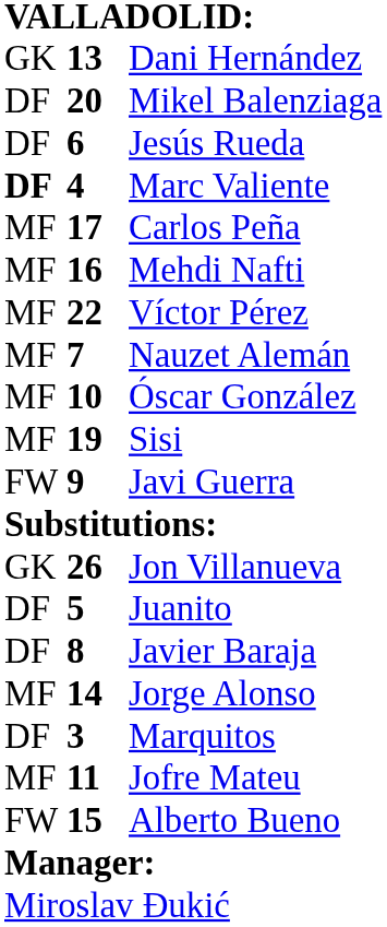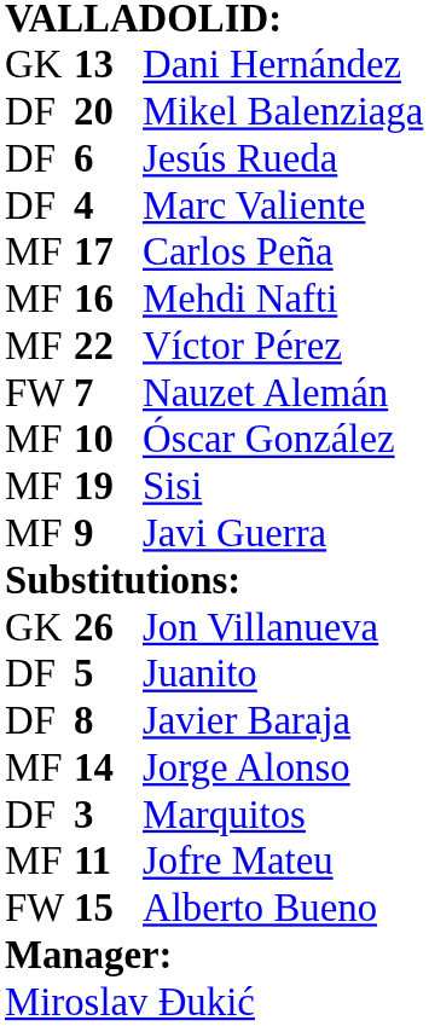 <table style="font-size: 90%" cellspacing="0" cellpadding="0">
 <tr>
 <td colspan=4><strong>VALLADOLID:</strong></td>
 </tr>
 <tr>
 <th width=25></th>
 <th width=25></th>
 </tr>
 <tr>
 <td>GK</td>
 <td><strong>13</strong></td>
 <td> <a href='#'>Dani Hernández</a></td>
 </tr>
 <tr>
 <td>DF</td>
 <td><strong>20</strong></td>
 <td> <a href='#'>Mikel Balenziaga</a></td>
 </tr>
 <tr>
 <td>DF</td>
 <td><strong>6</strong></td>
 <td> <a href='#'>Jesús Rueda</a></td>
 <td></td>
 </tr>
 <tr>
-<td><strong>DF</strong></td>
+<td>DF</td>
 <td><strong>4</strong></td>
 <td> <a href='#'>Marc Valiente</a></td>
 </tr>
 <tr>
 <td>MF</td>
 <td><strong>17</strong></td>
 <td> <a href='#'>Carlos Peña</a></td>
 </tr>
 <tr>
 <td>MF</td>
 <td><strong>16</strong></td>
 <td> <a href='#'>Mehdi Nafti</a></td>
 </tr>
 <tr>
 <td>MF</td>
 <td><strong>22</strong></td>
 <td> <a href='#'>Víctor Pérez</a></td>
 </tr>
 <tr>
-<td>MF</td>
+<td>FW</td>
 <td><strong>7</strong></td>
 <td> <a href='#'>Nauzet Alemán</a></td>
 <td></td>
 <td></td>
 </tr>
 <tr>
 <td>MF</td>
 <td><strong>10</strong></td>
 <td> <a href='#'>Óscar González</a></td>
 <td></td>
 <td></td>
 </tr>
 <tr>
 <td>MF</td>
 <td><strong>19</strong></td>
 <td> <a href='#'>Sisi</a></td>
 <td></td>
 </tr>
 <tr>
-<td>FW</td>
+<td>MF</td>
 <td><strong>9</strong></td>
 <td> <a href='#'>Javi Guerra</a></td>
 <td></td>
 <td></td>
 </tr>
 <tr>
 <td colspan=3><strong>Substitutions:</strong></td>
 </tr>
 <tr>
 <td>GK</td>
 <td><strong>26</strong></td>
 <td> <a href='#'>Jon Villanueva</a></td>
 </tr>
 <tr>
 <td>DF</td>
 <td><strong>5</strong></td>
 <td> <a href='#'>Juanito</a></td>
 </tr>
 <tr>
 <td>DF</td>
 <td><strong>8</strong></td>
 <td> <a href='#'>Javier Baraja</a></td>
 <td></td>
 <td></td>
 </tr>
 <tr>
 <td>MF</td>
 <td><strong>14</strong></td>
 <td> <a href='#'>Jorge Alonso</a></td>
 </tr>
 <tr>
 <td>DF</td>
 <td><strong>3</strong></td>
 <td> <a href='#'>Marquitos</a></td>
 </tr>
 <tr>
 <td>MF</td>
 <td><strong>11</strong></td>
 <td> <a href='#'>Jofre Mateu</a></td>
 <td></td>
 <td></td>
 </tr>
 <tr>
 <td>FW</td>
 <td><strong>15</strong></td>
 <td> <a href='#'>Alberto Bueno</a></td>
 <td></td>
 <td></td>
 </tr>
 <tr>
 <td colspan=3><strong>Manager:</strong></td>
 </tr>
 <tr>
 <td colspan=3> <a href='#'>Miroslav Đukić</a></td>
 </tr>
 </table>
